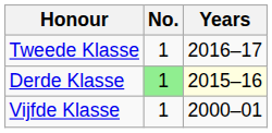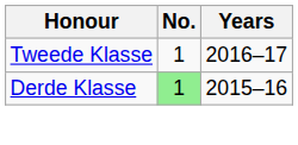 <table class="wikitable">
 <tr>
 <th>Honour</th>
 <th>No.</th>
 <th>Years</th>
 </tr>
 <tr>
 <td><a href='#'>Tweede Klasse</a></td>
 <td align="center">1</td>
 <td>2016–17</td>
 </tr>
 <tr>
 <td><a href='#'>Derde Klasse</a></td>
 <td align="center" style="background: lightgreen;">1</td>
-<td style="background: lightyellow;">2015–16</td>
-</tr>
-<tr>
-<td><a href='#'>Vijfde Klasse</a></td>
-<td align="center">1</td>
-<td>2000–01</td>
+<td>2015–16</td>
 </tr>
 </table>
